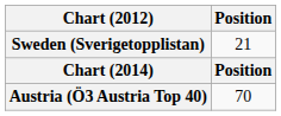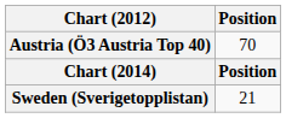 <table class="wikitable plainrowheaders" style="text-align:center">
 <tr>
 <th scope="col">Chart (2012)</th>
 <th scope="col">Position</th>
 </tr>
 <tr>
-<th scope="row">Sweden (Sverigetopplistan)</th>
-<td>21</td>
+<th scope="row">Austria (Ö3 Austria Top 40)</th>
+<td>70</td>
 </tr>
 <tr>
 <th scope="col">Chart (2014)</th>
 <th scope="col">Position</th>
 </tr>
 <tr>
-<th scope="row">Austria (Ö3 Austria Top 40)</th>
-<td>70</td>
+<th scope="row">Sweden (Sverigetopplistan)</th>
+<td>21</td>
 </tr>
 </table>
